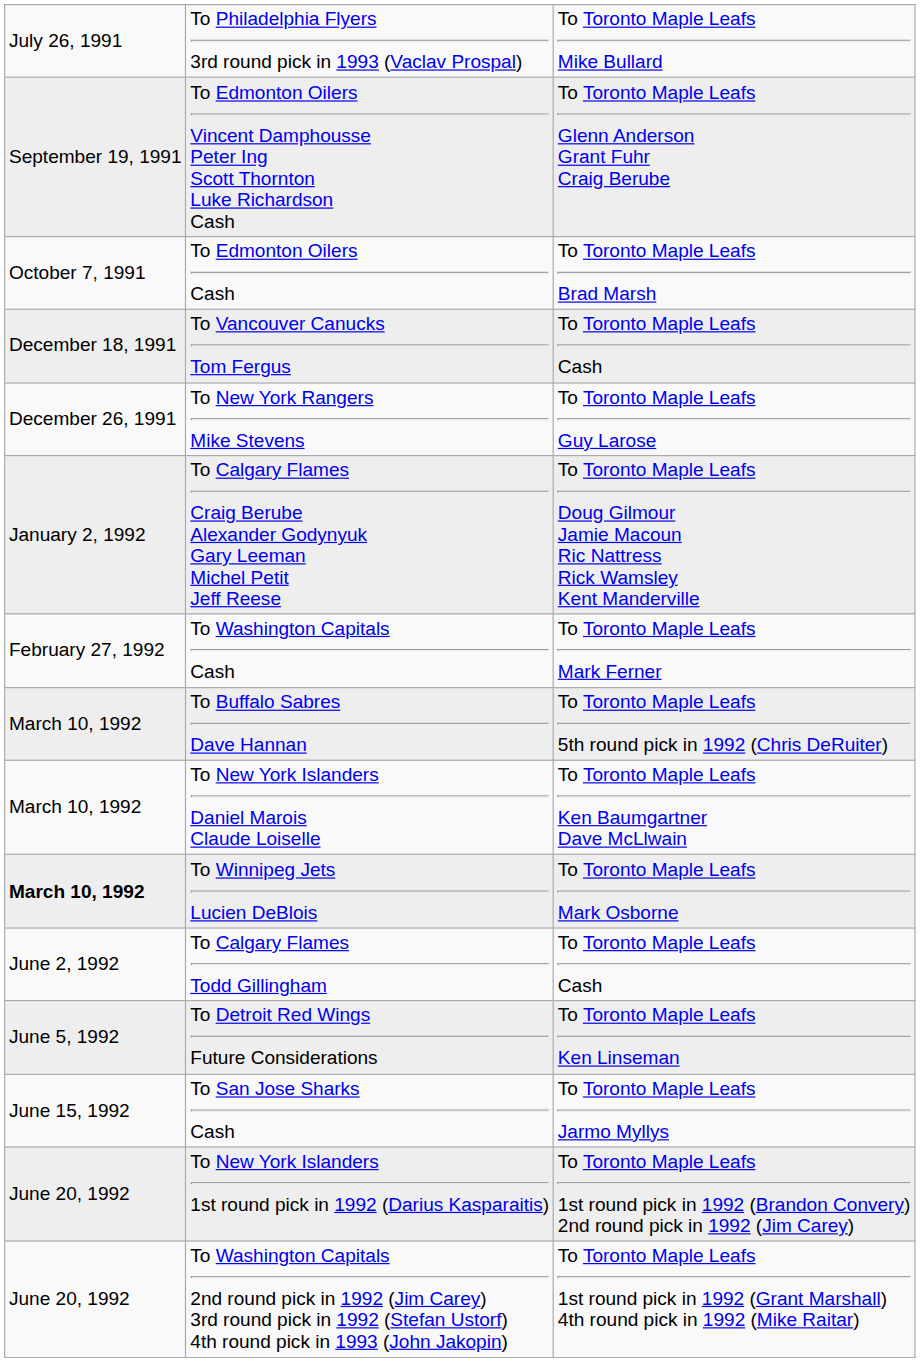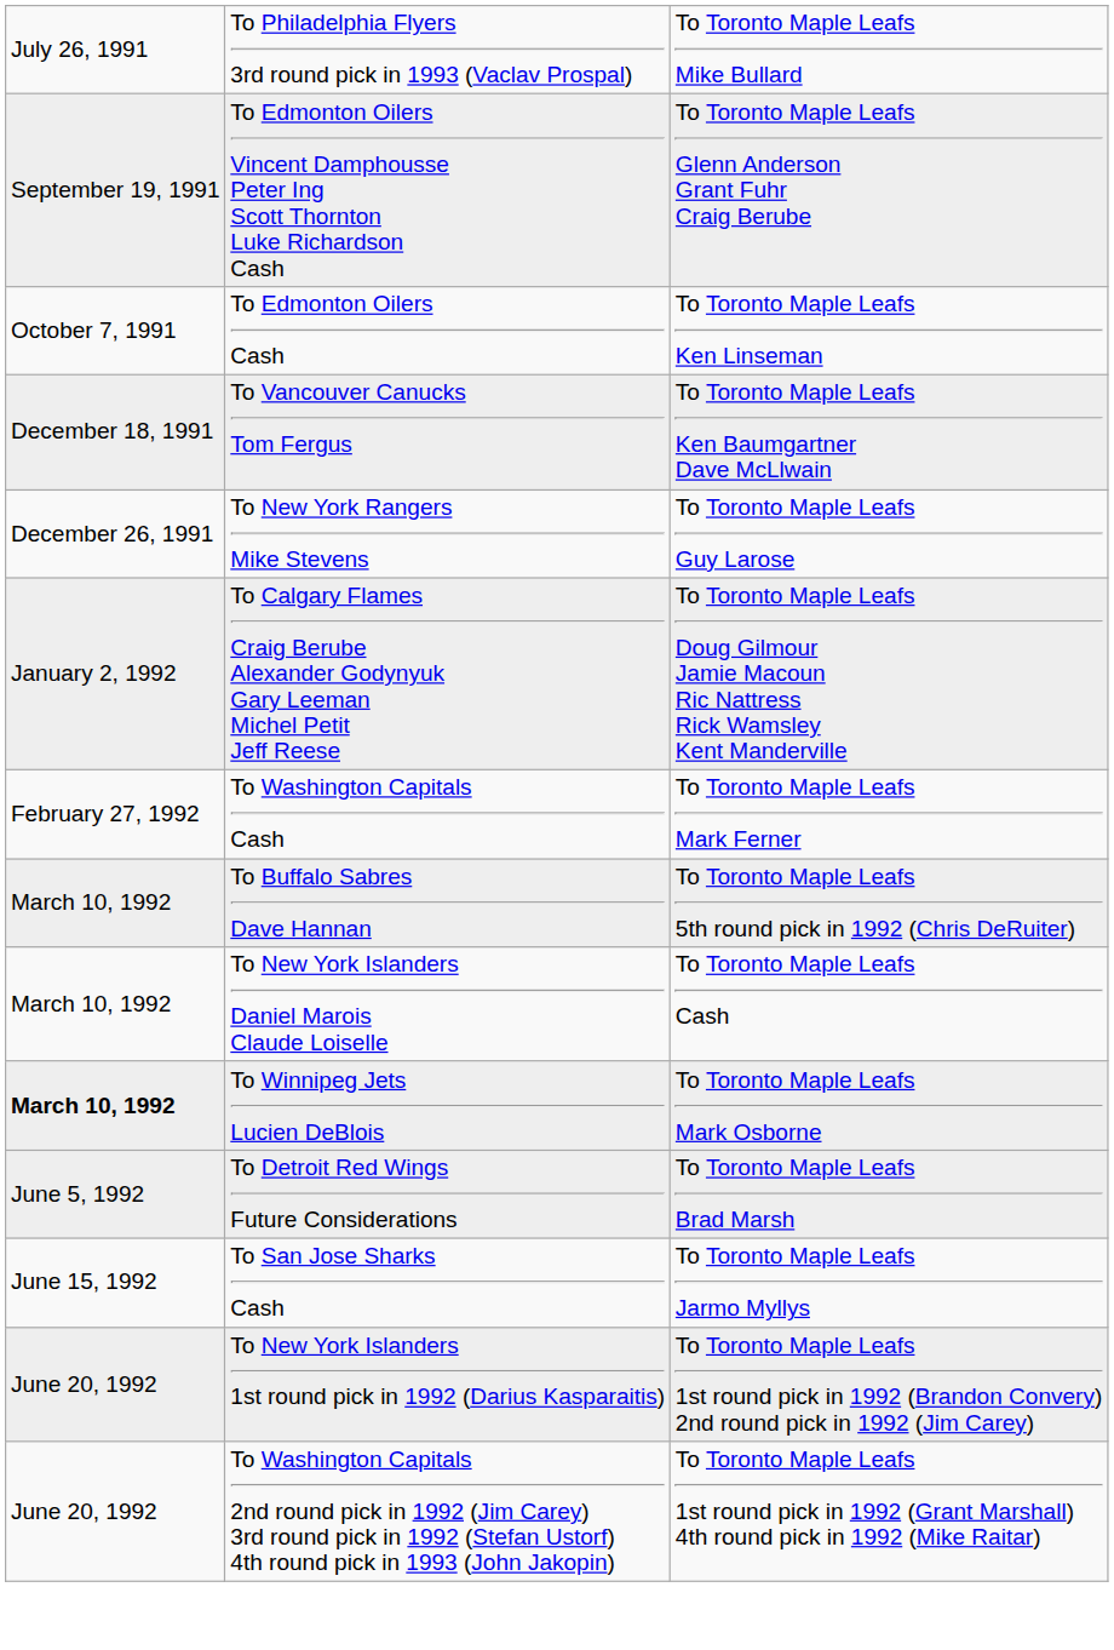 <table class="wikitable">
 <tr>
 <td>July 26, 1991</td>
 <td valign="top">To <a href='#'>Philadelphia Flyers</a><hr>3rd round pick in <a href='#'>1993</a> (<a href='#'>Vaclav Prospal</a>)</td>
 <td valign="top">To <a href='#'>Toronto Maple Leafs</a><hr><a href='#'>Mike Bullard</a></td>
 </tr>
 <tr style="background:#eee;">
 <td>September 19, 1991</td>
 <td valign="top">To <a href='#'>Edmonton Oilers</a><hr><a href='#'>Vincent Damphousse</a> <br> <a href='#'>Peter Ing</a> <br> <a href='#'>Scott Thornton</a> <br> <a href='#'>Luke Richardson</a> <br> Cash</td>
 <td valign="top">To <a href='#'>Toronto Maple Leafs</a><hr><a href='#'>Glenn Anderson</a> <br> <a href='#'>Grant Fuhr</a> <br> <a href='#'>Craig Berube</a></td>
 </tr>
 <tr>
 <td>October 7, 1991</td>
 <td valign="top">To <a href='#'>Edmonton Oilers</a><hr>Cash</td>
-<td valign="top">To <a href='#'>Toronto Maple Leafs</a><hr><a href='#'>Brad Marsh</a></td>
+<td valign="top">To <a href='#'>Toronto Maple Leafs</a><hr><a href='#'>Ken Linseman</a></td>
 </tr>
 <tr style="background:#eee;">
 <td>December 18, 1991</td>
 <td valign="top">To <a href='#'>Vancouver Canucks</a><hr><a href='#'>Tom Fergus</a></td>
-<td valign="top">To <a href='#'>Toronto Maple Leafs</a><hr>Cash</td>
+<td valign="top">To <a href='#'>Toronto Maple Leafs</a><hr><a href='#'>Ken Baumgartner</a> <br> <a href='#'>Dave McLlwain</a></td>
 </tr>
 <tr>
 <td>December 26, 1991</td>
 <td valign="top">To <a href='#'>New York Rangers</a><hr><a href='#'>Mike Stevens</a></td>
 <td valign="top">To <a href='#'>Toronto Maple Leafs</a><hr><a href='#'>Guy Larose</a></td>
 </tr>
 <tr style="background:#eee;">
 <td>January 2, 1992</td>
 <td valign="top">To <a href='#'>Calgary Flames</a><hr><a href='#'>Craig Berube</a> <br> <a href='#'>Alexander Godynyuk</a> <br> <a href='#'>Gary Leeman</a> <br> <a href='#'>Michel Petit</a> <br> <a href='#'>Jeff Reese</a></td>
 <td valign="top">To <a href='#'>Toronto Maple Leafs</a><hr><a href='#'>Doug Gilmour</a> <br> <a href='#'>Jamie Macoun</a> <br> <a href='#'>Ric Nattress</a> <br> <a href='#'>Rick Wamsley</a> <br> <a href='#'>Kent Manderville</a></td>
 </tr>
 <tr>
 <td>February 27, 1992</td>
 <td valign="top">To <a href='#'>Washington Capitals</a><hr>Cash</td>
 <td valign="top">To <a href='#'>Toronto Maple Leafs</a><hr><a href='#'>Mark Ferner</a></td>
 </tr>
 <tr style="background:#eee;">
 <td>March 10, 1992</td>
 <td valign="top">To <a href='#'>Buffalo Sabres</a><hr><a href='#'>Dave Hannan</a></td>
 <td valign="top">To <a href='#'>Toronto Maple Leafs</a><hr>5th round pick in <a href='#'>1992</a> (<a href='#'>Chris DeRuiter</a>)</td>
 </tr>
 <tr>
 <td>March 10, 1992</td>
 <td valign="top">To <a href='#'>New York Islanders</a><hr><a href='#'>Daniel Marois</a> <br> <a href='#'>Claude Loiselle</a></td>
-<td valign="top">To <a href='#'>Toronto Maple Leafs</a><hr><a href='#'>Ken Baumgartner</a> <br> <a href='#'>Dave McLlwain</a></td>
+<td valign="top">To <a href='#'>Toronto Maple Leafs</a><hr>Cash</td>
 </tr>
 <tr style="background:#eee;">
 <td><strong>March 10, 1992</strong></td>
 <td valign="top">To <a href='#'>Winnipeg Jets</a><hr><a href='#'>Lucien DeBlois</a></td>
 <td valign="top">To <a href='#'>Toronto Maple Leafs</a><hr><a href='#'>Mark Osborne</a></td>
 </tr>
-<tr>
-<td>June 2, 1992</td>
-<td valign="top">To <a href='#'>Calgary Flames</a><hr><a href='#'>Todd Gillingham</a></td>
-<td valign="top">To <a href='#'>Toronto Maple Leafs</a><hr>Cash</td>
-</tr>
 <tr style="background:#eee;">
 <td>June 5, 1992</td>
 <td valign="top">To <a href='#'>Detroit Red Wings</a><hr>Future Considerations</td>
-<td valign="top">To <a href='#'>Toronto Maple Leafs</a><hr><a href='#'>Ken Linseman</a></td>
+<td valign="top">To <a href='#'>Toronto Maple Leafs</a><hr><a href='#'>Brad Marsh</a></td>
 </tr>
 <tr>
 <td>June 15, 1992</td>
 <td valign="top">To <a href='#'>San Jose Sharks</a><hr>Cash</td>
 <td valign="top">To <a href='#'>Toronto Maple Leafs</a><hr><a href='#'>Jarmo Myllys</a></td>
 </tr>
 <tr style="background:#eee;">
 <td>June 20, 1992</td>
 <td valign="top">To <a href='#'>New York Islanders</a><hr>1st round pick in <a href='#'>1992</a> (<a href='#'>Darius Kasparaitis</a>)</td>
 <td valign="top">To <a href='#'>Toronto Maple Leafs</a><hr>1st round pick in <a href='#'>1992</a> (<a href='#'>Brandon Convery</a>) <br> 2nd round pick in <a href='#'>1992</a> (<a href='#'>Jim Carey</a>)</td>
 </tr>
 <tr>
 <td>June 20, 1992</td>
 <td valign="top">To <a href='#'>Washington Capitals</a><hr>2nd round pick in <a href='#'>1992</a> (<a href='#'>Jim Carey</a>) <br> 3rd round pick in <a href='#'>1992</a> (<a href='#'>Stefan Ustorf</a>) <br> 4th round pick in <a href='#'>1993</a> (<a href='#'>John Jakopin</a>)</td>
 <td valign="top">To <a href='#'>Toronto Maple Leafs</a><hr>1st round pick in <a href='#'>1992</a> (<a href='#'>Grant Marshall</a>) <br> 4th round pick in <a href='#'>1992</a> (<a href='#'>Mike Raitar</a>)</td>
 </tr>
 </table>
